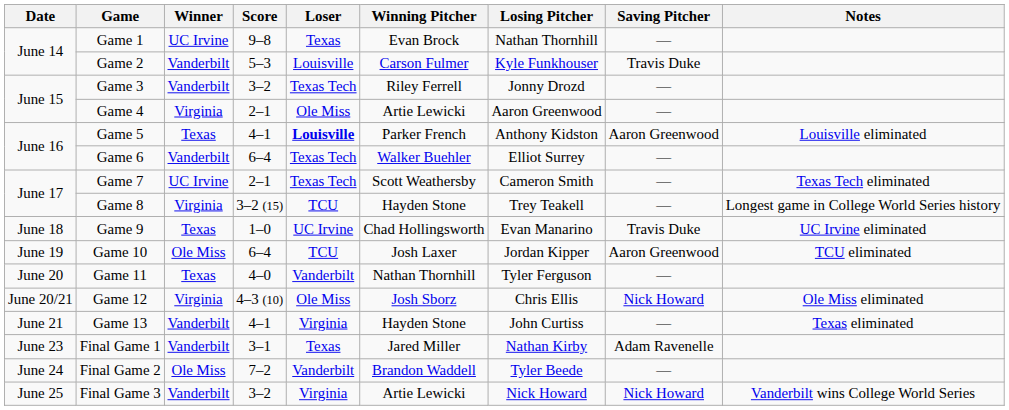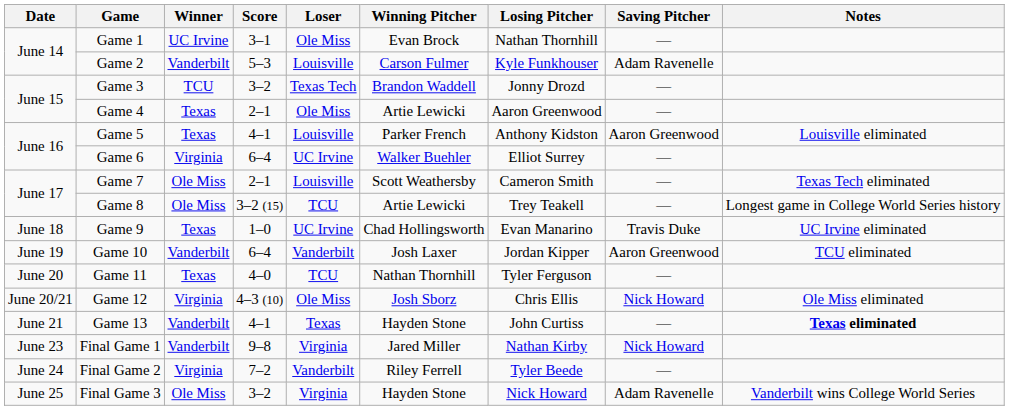 <table class="wikitable">
 <tr style="text-align:center; background:#f2f2f2;">
 <th>Date</th>
 <th>Game</th>
 <th>Winner</th>
 <th>Score</th>
 <th>Loser</th>
 <th>Winning Pitcher</th>
 <th>Losing Pitcher</th>
 <th>Saving Pitcher</th>
 <th>Notes</th>
 </tr>
 <tr align=center>
 <td rowspan=2>June 14</td>
 <td>Game 1</td>
 <td><a href='#'>UC Irvine</a></td>
-<td>9–8</td>
-<td><a href='#'>Texas</a></td>
+<td>3–1</td>
+<td><a href='#'>Ole Miss</a></td>
 <td>Evan Brock</td>
 <td>Nathan Thornhill</td>
 <td>—</td>
 <td></td>
 </tr>
 <tr align=center>
 <td>Game 2</td>
 <td><a href='#'>Vanderbilt</a></td>
 <td>5–3</td>
 <td><a href='#'>Louisville</a></td>
 <td><a href='#'>Carson Fulmer</a></td>
 <td><a href='#'>Kyle Funkhouser</a></td>
-<td>Travis Duke</td>
+<td>Adam Ravenelle</td>
 <td></td>
 </tr>
 <tr align=center>
 <td rowspan=2>June 15</td>
 <td>Game 3</td>
-<td><a href='#'>Vanderbilt</a></td>
+<td><a href='#'>TCU</a></td>
 <td>3–2</td>
 <td><a href='#'>Texas Tech</a></td>
-<td>Riley Ferrell</td>
+<td><a href='#'>Brandon Waddell</a></td>
 <td>Jonny Drozd</td>
 <td>—</td>
 <td></td>
 </tr>
 <tr align=center>
 <td>Game 4</td>
-<td><a href='#'>Virginia</a></td>
+<td><a href='#'>Texas</a></td>
 <td>2–1</td>
 <td><a href='#'>Ole Miss</a></td>
 <td>Artie Lewicki</td>
 <td>Aaron Greenwood</td>
 <td>—</td>
 <td></td>
 </tr>
 <tr align=center>
 <td rowspan=2>June 16</td>
 <td>Game 5</td>
 <td><a href='#'>Texas</a></td>
 <td>4–1</td>
-<td><strong><a href='#'>Louisville</a></strong></td>
+<td><a href='#'>Louisville</a></td>
 <td>Parker French</td>
 <td>Anthony Kidston</td>
 <td>Aaron Greenwood</td>
 <td><a href='#'>Louisville</a> eliminated</td>
 </tr>
 <tr align=center>
 <td>Game 6</td>
-<td><a href='#'>Vanderbilt</a></td>
+<td><a href='#'>Virginia</a></td>
 <td>6–4</td>
-<td><a href='#'>Texas Tech</a></td>
+<td><a href='#'>UC Irvine</a></td>
 <td><a href='#'>Walker Buehler</a></td>
 <td>Elliot Surrey</td>
 <td>—</td>
 <td></td>
 </tr>
 <tr align=center>
 <td rowspan=2>June 17</td>
 <td>Game 7</td>
-<td><a href='#'>UC Irvine</a></td>
+<td><a href='#'>Ole Miss</a></td>
 <td>2–1</td>
-<td><a href='#'>Texas Tech</a></td>
+<td><a href='#'>Louisville</a></td>
 <td>Scott Weathersby</td>
 <td>Cameron Smith</td>
 <td>—</td>
 <td><a href='#'>Texas Tech</a> eliminated</td>
 </tr>
 <tr align=center>
 <td>Game 8</td>
-<td><a href='#'>Virginia</a></td>
+<td><a href='#'>Ole Miss</a></td>
 <td>3–2 <small>(15)</small></td>
 <td><a href='#'>TCU</a></td>
-<td>Hayden Stone</td>
+<td>Artie Lewicki</td>
 <td>Trey Teakell</td>
 <td>—</td>
 <td>Longest game in College World Series history</td>
 </tr>
 <tr align=center>
 <td>June 18</td>
 <td>Game 9</td>
 <td><a href='#'>Texas</a></td>
 <td>1–0</td>
 <td><a href='#'>UC Irvine</a></td>
 <td>Chad Hollingsworth</td>
 <td>Evan Manarino</td>
 <td>Travis Duke</td>
 <td><a href='#'>UC Irvine</a> eliminated</td>
 </tr>
 <tr align=center>
 <td>June 19</td>
 <td>Game 10</td>
-<td><a href='#'>Ole Miss</a></td>
+<td><a href='#'>Vanderbilt</a></td>
 <td>6–4</td>
-<td><a href='#'>TCU</a></td>
+<td><a href='#'>Vanderbilt</a></td>
 <td>Josh Laxer</td>
 <td>Jordan Kipper</td>
 <td>Aaron Greenwood</td>
 <td><a href='#'>TCU</a> eliminated</td>
 </tr>
 <tr align=center>
 <td>June 20</td>
 <td>Game 11</td>
 <td><a href='#'>Texas</a></td>
 <td>4–0</td>
-<td><a href='#'>Vanderbilt</a></td>
+<td><a href='#'>TCU</a></td>
 <td>Nathan Thornhill</td>
 <td>Tyler Ferguson</td>
 <td>—</td>
 <td></td>
 </tr>
 <tr align=center>
 <td>June 20/21</td>
 <td>Game 12</td>
 <td><a href='#'>Virginia</a></td>
 <td>4–3 <small>(10)</small></td>
 <td><a href='#'>Ole Miss</a></td>
 <td><a href='#'>Josh Sborz</a></td>
 <td>Chris Ellis</td>
 <td><a href='#'>Nick Howard</a></td>
 <td><a href='#'>Ole Miss</a> eliminated</td>
 </tr>
 <tr align=center>
 <td>June 21</td>
 <td>Game 13</td>
 <td><a href='#'>Vanderbilt</a></td>
 <td>4–1</td>
-<td><a href='#'>Virginia</a></td>
+<td><a href='#'>Texas</a></td>
 <td>Hayden Stone</td>
 <td>John Curtiss</td>
 <td>—</td>
-<td><a href='#'>Texas</a> eliminated</td>
+<td><strong><a href='#'>Texas</a> eliminated</strong></td>
 </tr>
 <tr align=center>
 <td>June 23</td>
 <td>Final Game 1</td>
 <td><a href='#'>Vanderbilt</a></td>
-<td>3–1</td>
-<td><a href='#'>Texas</a></td>
+<td>9–8</td>
+<td><a href='#'>Virginia</a></td>
 <td>Jared Miller</td>
 <td><a href='#'>Nathan Kirby</a></td>
-<td>Adam Ravenelle</td>
+<td><a href='#'>Nick Howard</a></td>
 <td></td>
 </tr>
 <tr align=center>
 <td>June 24</td>
 <td>Final Game 2</td>
-<td><a href='#'>Ole Miss</a></td>
+<td><a href='#'>Virginia</a></td>
 <td>7–2</td>
 <td><a href='#'>Vanderbilt</a></td>
-<td><a href='#'>Brandon Waddell</a></td>
+<td>Riley Ferrell</td>
 <td><a href='#'>Tyler Beede</a></td>
 <td>—</td>
 <td></td>
 </tr>
 <tr align=center>
 <td>June 25</td>
 <td>Final Game 3</td>
-<td><a href='#'>Vanderbilt</a></td>
+<td><a href='#'>Ole Miss</a></td>
 <td>3–2</td>
 <td><a href='#'>Virginia</a></td>
-<td>Artie Lewicki</td>
+<td>Hayden Stone</td>
 <td><a href='#'>Nick Howard</a></td>
-<td><a href='#'>Nick Howard</a></td>
+<td>Adam Ravenelle</td>
 <td><a href='#'>Vanderbilt</a> wins College World Series</td>
 </tr>
 </table>
